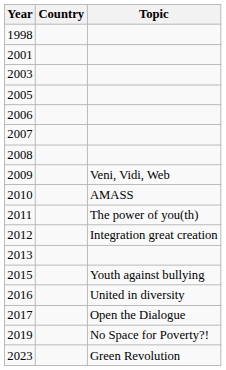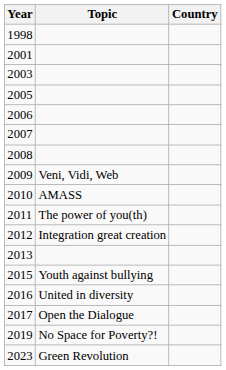 <table class="wikitable sortable">
 <tr>
 <th>Year</th>
+<th>Topic</th>
 <th>Country</th>
-<th>Topic</th>
 </tr>
 <tr>
 <td>1998</td>
 <td></td>
 <td></td>
 </tr>
 <tr>
 <td>2001</td>
 <td></td>
 <td></td>
 </tr>
 <tr>
 <td>2003</td>
 <td></td>
 <td></td>
 </tr>
 <tr>
 <td>2005</td>
 <td></td>
 <td></td>
 </tr>
 <tr>
 <td>2006</td>
 <td></td>
 <td></td>
 </tr>
 <tr>
 <td>2007</td>
 <td></td>
 <td></td>
 </tr>
 <tr>
 <td>2008</td>
 <td></td>
 <td></td>
 </tr>
 <tr>
 <td>2009</td>
+<td>Veni, Vidi, Web</td>
 <td></td>
-<td>Veni, Vidi, Web</td>
 </tr>
 <tr>
 <td>2010</td>
+<td>AMASS</td>
 <td></td>
-<td>AMASS</td>
 </tr>
 <tr>
 <td>2011</td>
+<td>The power of you(th)</td>
 <td></td>
-<td>The power of you(th)</td>
 </tr>
 <tr>
 <td>2012</td>
+<td>Integration great creation</td>
 <td></td>
-<td>Integration great creation</td>
 </tr>
 <tr>
 <td>2013</td>
 <td></td>
 <td></td>
 </tr>
 <tr>
 <td>2015</td>
+<td>Youth against bullying</td>
 <td></td>
-<td>Youth against bullying</td>
 </tr>
 <tr>
 <td>2016</td>
+<td>United in diversity</td>
 <td></td>
-<td>United in diversity</td>
 </tr>
 <tr>
 <td>2017</td>
+<td>Open the Dialogue</td>
 <td></td>
-<td>Open the Dialogue</td>
 </tr>
 <tr>
 <td>2019</td>
+<td>No Space for Poverty?!</td>
 <td></td>
-<td>No Space for Poverty?!</td>
 </tr>
 <tr>
 <td>2023</td>
+<td>Green Revolution</td>
 <td></td>
-<td>Green Revolution</td>
 </tr>
 </table>
